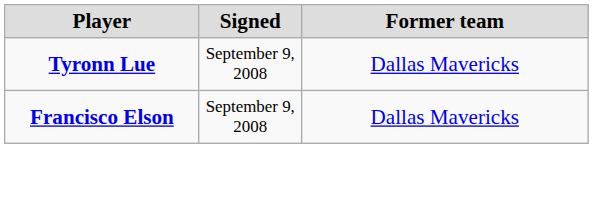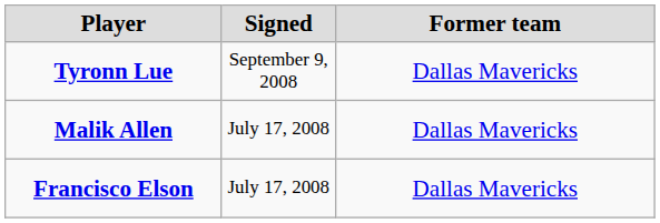 <table class="wikitable" style="text-align: center">
 <tr align="center" bgcolor="#dddddd">
 <td style="width:140px"><strong>Player</strong></td>
 <td style="width:70px"><strong>Signed</strong></td>
 <td style="width:210px"><strong>Former team</strong></td>
 </tr>
 <tr style="height:40px">
 <td><strong><a href='#'>Tyronn Lue</a></strong></td>
 <td style="font-size:80%">September 9, 2008</td>
 <td><a href='#'>Dallas Mavericks</a></td>
 </tr>
 <tr style="height:40px">
+<td><strong><a href='#'>Malik Allen</a></strong></td>
+<td style="font-size:80%">July 17, 2008</td>
+<td><a href='#'>Dallas Mavericks</a></td>
+</tr>
+<tr style="height:40px">
 <td><strong><a href='#'>Francisco Elson</a></strong></td>
-<td style="font-size:80%">September 9, 2008</td>
+<td style="font-size:80%">July 17, 2008</td>
 <td><a href='#'>Dallas Mavericks</a></td>
 </tr>
 </table>
